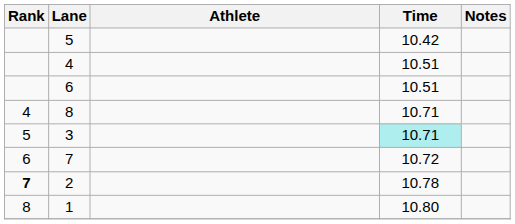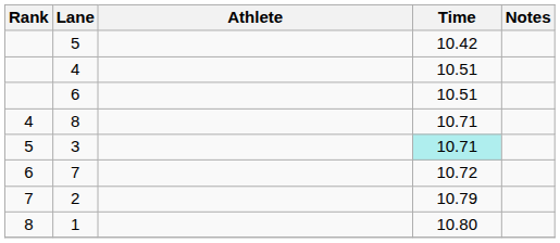 <table class="wikitable" style="text-align:center">
 <tr>
 <th>Rank</th>
 <th>Lane</th>
 <th width=300>Athlete</th>
 <th width=80>Time</th>
 <th>Notes</th>
 </tr>
 <tr>
 <td></td>
 <td>5</td>
 <td align=left></td>
 <td>10.42</td>
 <td></td>
 </tr>
 <tr>
 <td></td>
 <td>4</td>
 <td align=left></td>
 <td>10.51</td>
 <td></td>
 </tr>
 <tr>
 <td></td>
 <td>6</td>
 <td align=left></td>
 <td>10.51</td>
 <td></td>
 </tr>
 <tr>
 <td>4</td>
 <td>8</td>
 <td align=left></td>
 <td>10.71</td>
 <td></td>
 </tr>
 <tr>
 <td>5</td>
 <td>3</td>
 <td align=left></td>
 <td style="background: paleturquoise;">10.71</td>
 <td></td>
 </tr>
 <tr>
 <td>6</td>
 <td>7</td>
 <td align=left></td>
 <td>10.72</td>
 <td></td>
 </tr>
 <tr>
-<td><strong>7</strong></td>
+<td>7</td>
 <td>2</td>
 <td align=left></td>
-<td>10.78</td>
+<td>10.79</td>
 <td></td>
 </tr>
 <tr>
 <td>8</td>
 <td>1</td>
 <td align=left></td>
 <td>10.80</td>
 <td></td>
 </tr>
 <tr>
 </tr>
 </table>
